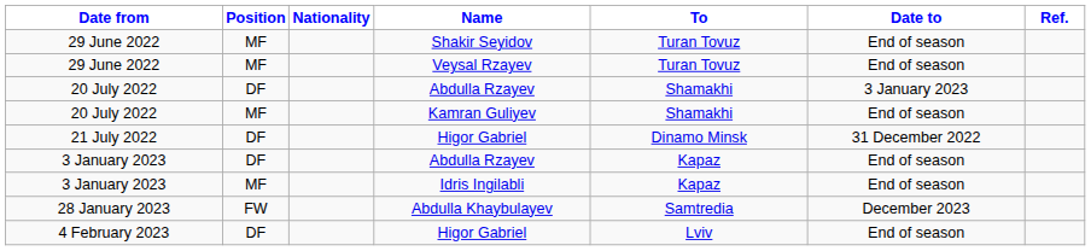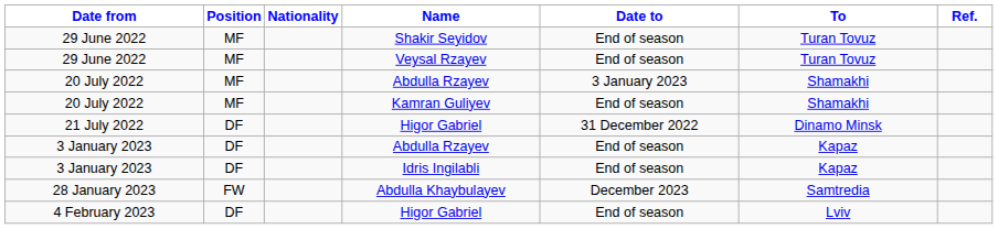 <table class="wikitable" style="text-align:center; font-size:90%; ">
 <tr>
 <th style="background:white; color:blue; width:200px;">Date from</th>
 <th style="background:white; color:blue; width:50px;">Position</th>
 <th style="background:white; color:blue; width:50px;">Nationality</th>
 <th style="background:white; color:blue; width:200px;">Name</th>
+<th style="background:white; color:blue; width:200px;">Date to</th>
 <th style="background:white; color:blue; width:200px;">To</th>
-<th style="background:white; color:blue; width:200px;">Date to</th>
 <th style="background:white; color:blue; width:50px;">Ref.</th>
 </tr>
 <tr>
 <td>29 June 2022</td>
 <td>MF</td>
 <td></td>
 <td><a href='#'>Shakir Seyidov</a></td>
+<td>End of season</td>
 <td><a href='#'>Turan Tovuz</a></td>
-<td>End of season</td>
 <td></td>
 </tr>
 <tr>
 <td>29 June 2022</td>
 <td>MF</td>
 <td></td>
 <td><a href='#'>Veysal Rzayev</a></td>
+<td>End of season</td>
 <td><a href='#'>Turan Tovuz</a></td>
-<td>End of season</td>
 <td></td>
 </tr>
 <tr>
 <td>20 July 2022</td>
-<td>DF</td>
+<td>MF</td>
 <td></td>
 <td><a href='#'>Abdulla Rzayev</a></td>
+<td>3 January 2023</td>
 <td><a href='#'>Shamakhi</a></td>
-<td>3 January 2023</td>
 <td></td>
 </tr>
 <tr>
 <td>20 July 2022</td>
 <td>MF</td>
 <td></td>
 <td><a href='#'>Kamran Guliyev</a></td>
+<td>End of season</td>
 <td><a href='#'>Shamakhi</a></td>
-<td>End of season</td>
 <td></td>
 </tr>
 <tr>
 <td>21 July 2022</td>
 <td>DF</td>
 <td></td>
 <td><a href='#'>Higor Gabriel</a></td>
+<td>31 December 2022</td>
 <td><a href='#'>Dinamo Minsk</a></td>
-<td>31 December 2022</td>
 <td></td>
 </tr>
 <tr>
 <td>3 January 2023</td>
 <td>DF</td>
 <td></td>
 <td><a href='#'>Abdulla Rzayev</a></td>
+<td>End of season</td>
 <td><a href='#'>Kapaz</a></td>
-<td>End of season</td>
 <td></td>
 </tr>
 <tr>
 <td>3 January 2023</td>
-<td>MF</td>
+<td>DF</td>
 <td></td>
 <td><a href='#'>Idris Ingilabli</a></td>
+<td>End of season</td>
 <td><a href='#'>Kapaz</a></td>
-<td>End of season</td>
 <td></td>
 </tr>
 <tr>
 <td>28 January 2023</td>
 <td>FW</td>
 <td></td>
 <td><a href='#'>Abdulla Khaybulayev</a></td>
+<td>December 2023</td>
 <td><a href='#'>Samtredia</a></td>
-<td>December 2023</td>
 <td></td>
 </tr>
 <tr>
 <td>4 February 2023</td>
 <td>DF</td>
 <td></td>
 <td><a href='#'>Higor Gabriel</a></td>
+<td>End of season</td>
 <td><a href='#'>Lviv</a></td>
-<td>End of season</td>
 <td></td>
 </tr>
 </table>
